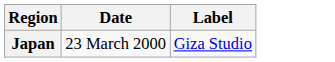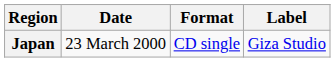 <table class="wikitable sortable plainrowheaders">
 <tr>
 <th scope="col">Region</th>
 <th scope="col">Date</th>
+<th scope="col">Format</th>
 <th scope="col">Label</th>
 </tr>
 <tr>
 <th scope="row">Japan</th>
 <td>23 March 2000</td>
+<td><a href='#'>CD single</a></td>
 <td><a href='#'>Giza Studio</a></td>
 </tr>
 </table>
